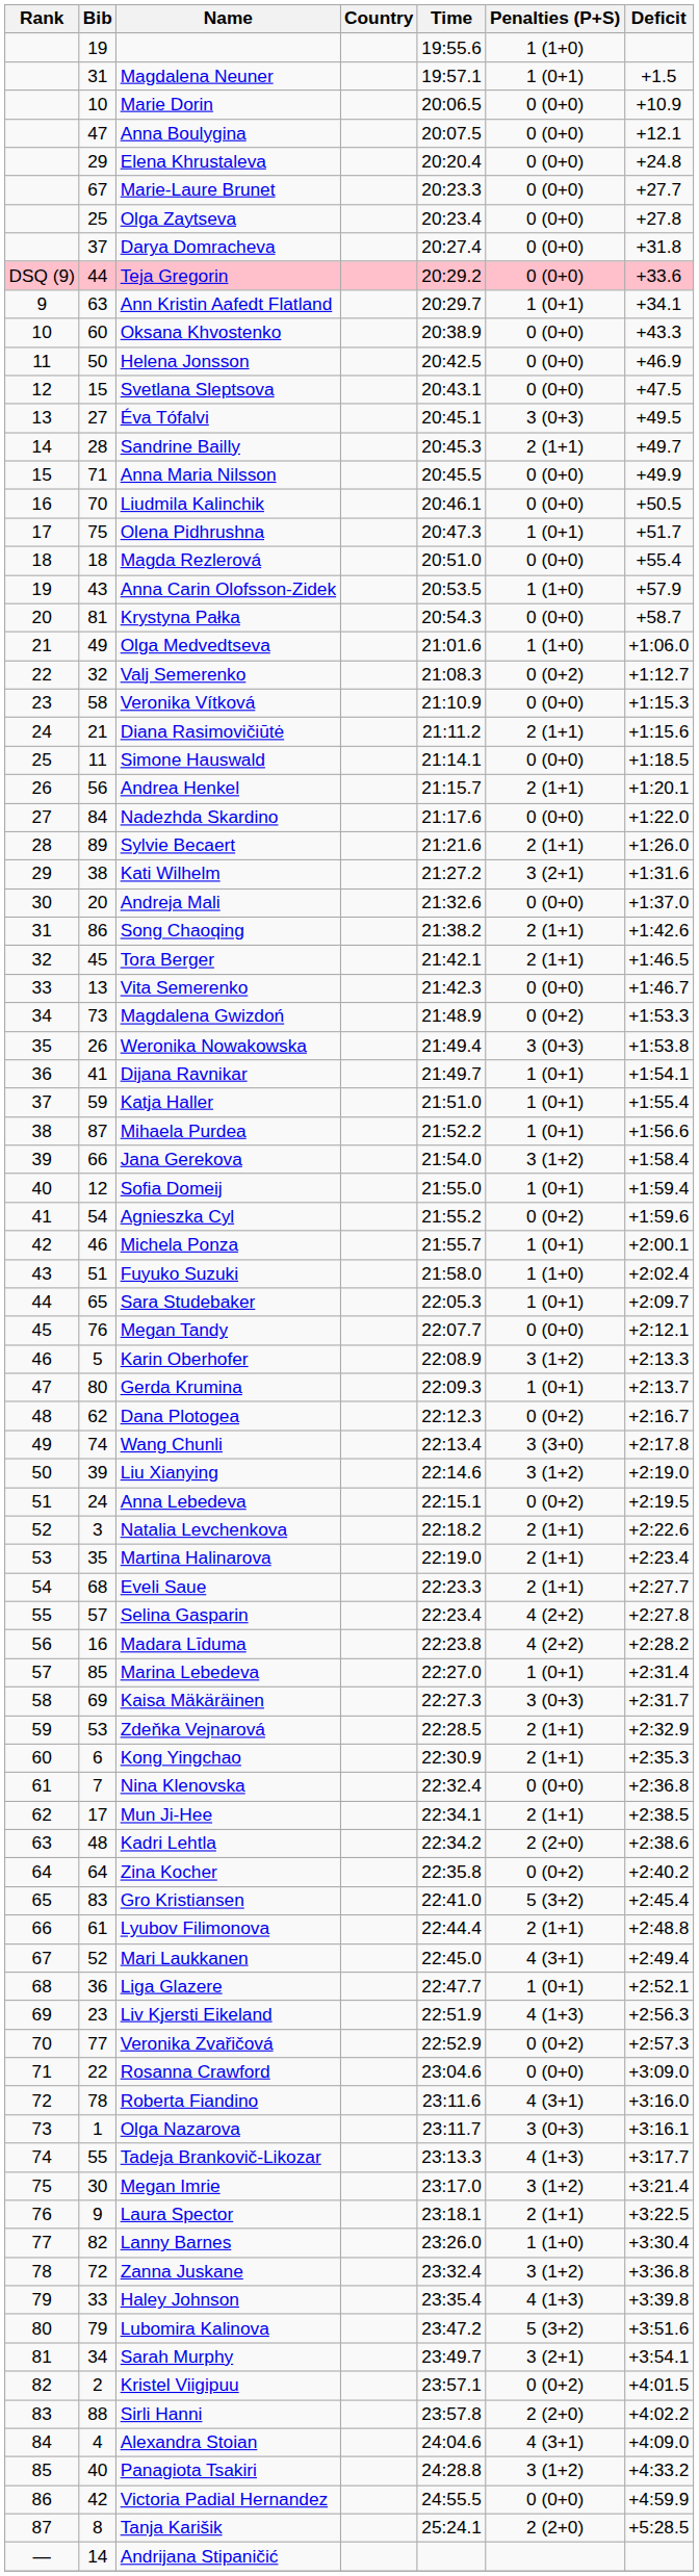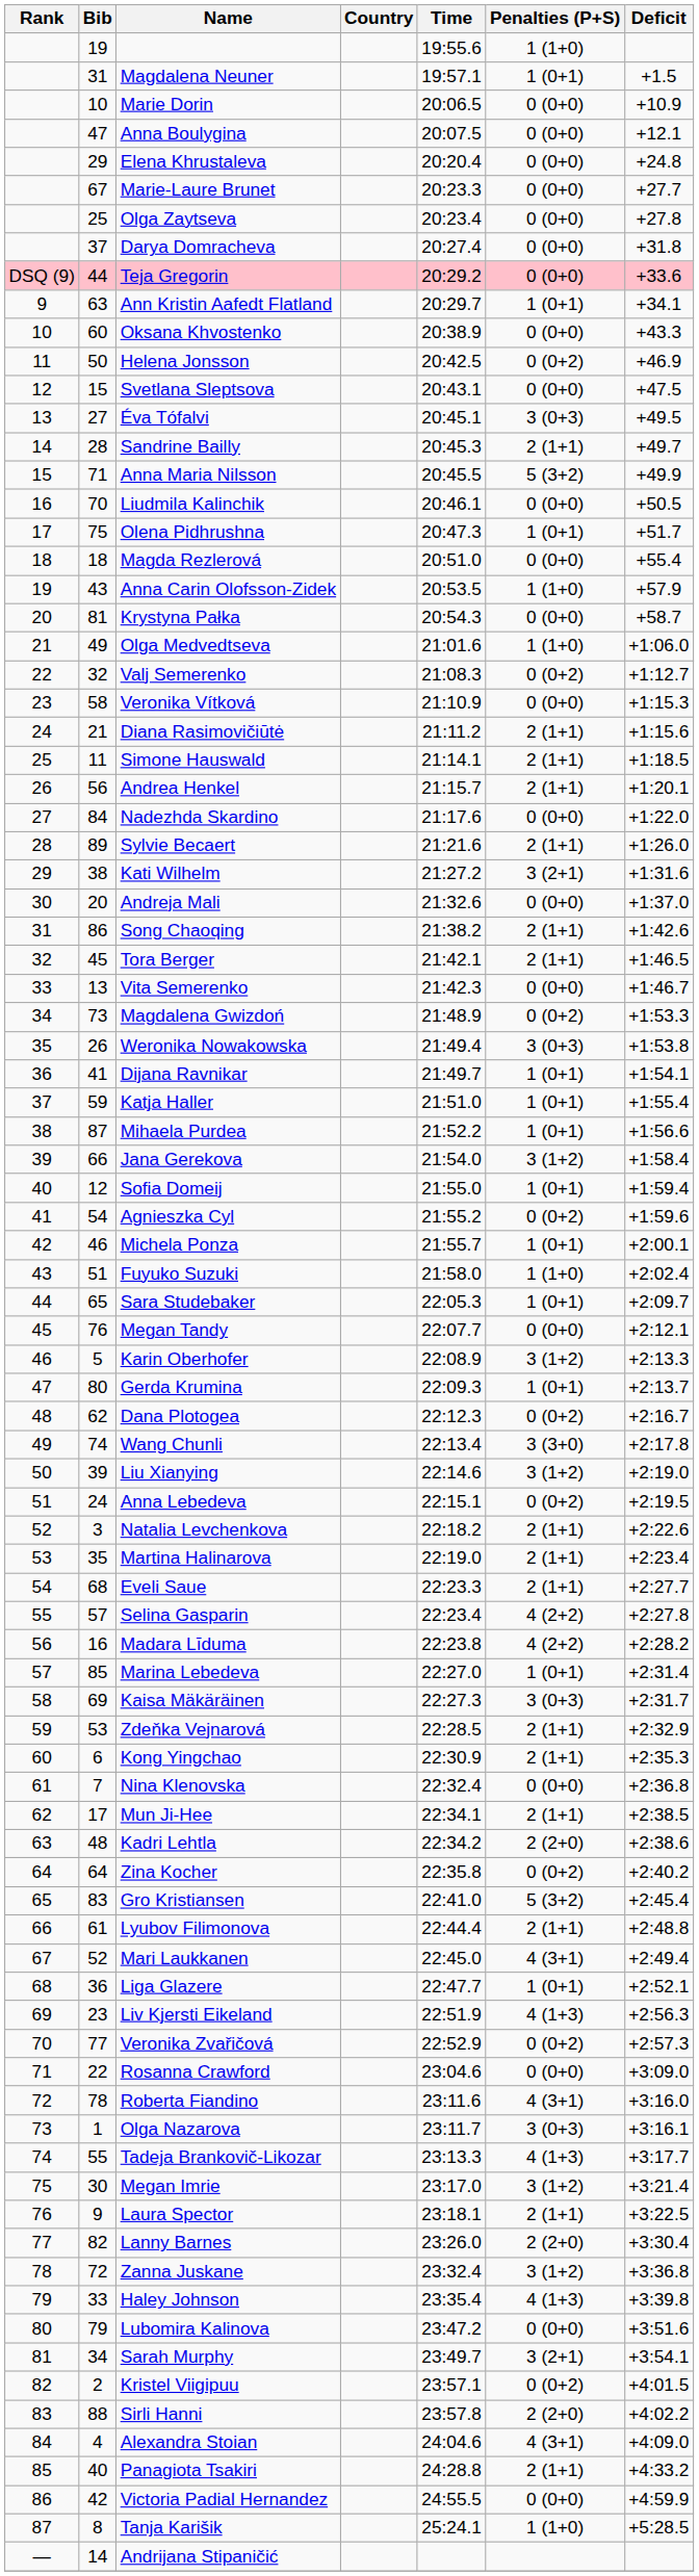 <table class="wikitable sortable" style="text-align:center">
 <tr>
 <th>Rank</th>
 <th>Bib</th>
 <th>Name</th>
 <th>Country</th>
 <th>Time</th>
 <th>Penalties (P+S)</th>
 <th>Deficit</th>
 </tr>
 <tr>
 <td></td>
 <td>19</td>
 <td align=left></td>
 <td align=left></td>
 <td>19:55.6</td>
 <td>1 (1+0)</td>
 <td></td>
 </tr>
 <tr>
 <td></td>
 <td>31</td>
 <td align=left><a href='#'>Magdalena Neuner</a></td>
 <td align=left></td>
 <td>19:57.1</td>
 <td>1 (0+1)</td>
 <td>+1.5</td>
 </tr>
 <tr>
 <td></td>
 <td>10</td>
 <td align=left><a href='#'>Marie Dorin</a></td>
 <td align=left></td>
 <td>20:06.5</td>
 <td>0 (0+0)</td>
 <td>+10.9</td>
 </tr>
 <tr>
 <td></td>
 <td>47</td>
 <td align=left><a href='#'>Anna Boulygina</a></td>
 <td align=left></td>
 <td>20:07.5</td>
 <td>0 (0+0)</td>
 <td>+12.1</td>
 </tr>
 <tr>
 <td></td>
 <td>29</td>
 <td align=left><a href='#'>Elena Khrustaleva</a></td>
 <td align=left></td>
 <td>20:20.4</td>
 <td>0 (0+0)</td>
 <td>+24.8</td>
 </tr>
 <tr>
 <td></td>
 <td>67</td>
 <td align=left><a href='#'>Marie-Laure Brunet</a></td>
 <td align=left></td>
 <td>20:23.3</td>
 <td>0 (0+0)</td>
 <td>+27.7</td>
 </tr>
 <tr>
 <td></td>
 <td>25</td>
 <td align=left><a href='#'>Olga Zaytseva</a></td>
 <td align=left></td>
 <td>20:23.4</td>
 <td>0 (0+0)</td>
 <td>+27.8</td>
 </tr>
 <tr>
 <td></td>
 <td>37</td>
 <td align=left><a href='#'>Darya Domracheva</a></td>
 <td align=left></td>
 <td>20:27.4</td>
 <td>0 (0+0)</td>
 <td>+31.8</td>
 </tr>
 <tr bgcolor=pink>
 <td>DSQ (9)</td>
 <td>44</td>
 <td align=left><a href='#'>Teja Gregorin</a></td>
 <td align=left></td>
 <td>20:29.2</td>
 <td>0 (0+0)</td>
 <td>+33.6</td>
 </tr>
 <tr>
 <td>9</td>
 <td>63</td>
 <td align=left><a href='#'>Ann Kristin Aafedt Flatland</a></td>
 <td align=left></td>
 <td>20:29.7</td>
 <td>1 (0+1)</td>
 <td>+34.1</td>
 </tr>
 <tr>
 <td>10</td>
 <td>60</td>
 <td align=left><a href='#'>Oksana Khvostenko</a></td>
 <td align=left></td>
 <td>20:38.9</td>
 <td>0 (0+0)</td>
 <td>+43.3</td>
 </tr>
 <tr>
 <td>11</td>
 <td>50</td>
 <td align=left><a href='#'>Helena Jonsson</a></td>
 <td align=left></td>
 <td>20:42.5</td>
-<td>0 (0+0)</td>
+<td>0 (0+2)</td>
 <td>+46.9</td>
 </tr>
 <tr>
 <td>12</td>
 <td>15</td>
 <td align=left><a href='#'>Svetlana Sleptsova</a></td>
 <td align=left></td>
 <td>20:43.1</td>
 <td>0 (0+0)</td>
 <td>+47.5</td>
 </tr>
 <tr>
 <td>13</td>
 <td>27</td>
 <td align=left><a href='#'>Éva Tófalvi</a></td>
 <td align=left></td>
 <td>20:45.1</td>
 <td>3 (0+3)</td>
 <td>+49.5</td>
 </tr>
 <tr>
 <td>14</td>
 <td>28</td>
 <td align=left><a href='#'>Sandrine Bailly</a></td>
 <td align=left></td>
 <td>20:45.3</td>
 <td>2 (1+1)</td>
 <td>+49.7</td>
 </tr>
 <tr>
 <td>15</td>
 <td>71</td>
 <td align=left><a href='#'>Anna Maria Nilsson</a></td>
 <td align=left></td>
 <td>20:45.5</td>
-<td>0 (0+0)</td>
+<td>5 (3+2)</td>
 <td>+49.9</td>
 </tr>
 <tr>
 <td>16</td>
 <td>70</td>
 <td align=left><a href='#'>Liudmila Kalinchik</a></td>
 <td align=left></td>
 <td>20:46.1</td>
 <td>0 (0+0)</td>
 <td>+50.5</td>
 </tr>
 <tr>
 <td>17</td>
 <td>75</td>
 <td align=left><a href='#'>Olena Pidhrushna</a></td>
 <td align=left></td>
 <td>20:47.3</td>
 <td>1 (0+1)</td>
 <td>+51.7</td>
 </tr>
 <tr>
 <td>18</td>
 <td>18</td>
 <td align=left><a href='#'>Magda Rezlerová</a></td>
 <td align=left></td>
 <td>20:51.0</td>
 <td>0 (0+0)</td>
 <td>+55.4</td>
 </tr>
 <tr>
 <td>19</td>
 <td>43</td>
 <td align=left><a href='#'>Anna Carin Olofsson-Zidek</a></td>
 <td align=left></td>
 <td>20:53.5</td>
 <td>1 (1+0)</td>
 <td>+57.9</td>
 </tr>
 <tr>
 <td>20</td>
 <td>81</td>
 <td align=left><a href='#'>Krystyna Pałka</a></td>
 <td align=left></td>
 <td>20:54.3</td>
 <td>0 (0+0)</td>
 <td>+58.7</td>
 </tr>
 <tr>
 <td>21</td>
 <td>49</td>
 <td align=left><a href='#'>Olga Medvedtseva</a></td>
 <td align=left></td>
 <td>21:01.6</td>
 <td>1 (1+0)</td>
 <td>+1:06.0</td>
 </tr>
 <tr>
 <td>22</td>
 <td>32</td>
 <td align=left><a href='#'>Valj Semerenko</a></td>
 <td align=left></td>
 <td>21:08.3</td>
 <td>0 (0+2)</td>
 <td>+1:12.7</td>
 </tr>
 <tr>
 <td>23</td>
 <td>58</td>
 <td align=left><a href='#'>Veronika Vítková</a></td>
 <td align=left></td>
 <td>21:10.9</td>
 <td>0 (0+0)</td>
 <td>+1:15.3</td>
 </tr>
 <tr>
 <td>24</td>
 <td>21</td>
 <td align=left><a href='#'>Diana Rasimovičiūtė</a></td>
 <td align=left></td>
 <td>21:11.2</td>
 <td>2 (1+1)</td>
 <td>+1:15.6</td>
 </tr>
 <tr>
 <td>25</td>
 <td>11</td>
 <td align=left><a href='#'>Simone Hauswald</a></td>
 <td align=left></td>
 <td>21:14.1</td>
-<td>0 (0+0)</td>
+<td>2 (1+1)</td>
 <td>+1:18.5</td>
 </tr>
 <tr>
 <td>26</td>
 <td>56</td>
 <td align=left><a href='#'>Andrea Henkel</a></td>
 <td align=left></td>
 <td>21:15.7</td>
 <td>2 (1+1)</td>
 <td>+1:20.1</td>
 </tr>
 <tr>
 <td>27</td>
 <td>84</td>
 <td align=left><a href='#'>Nadezhda Skardino</a></td>
 <td align=left></td>
 <td>21:17.6</td>
 <td>0 (0+0)</td>
 <td>+1:22.0</td>
 </tr>
 <tr>
 <td>28</td>
 <td>89</td>
 <td align=left><a href='#'>Sylvie Becaert</a></td>
 <td align=left></td>
 <td>21:21.6</td>
 <td>2 (1+1)</td>
 <td>+1:26.0</td>
 </tr>
 <tr>
 <td>29</td>
 <td>38</td>
 <td align=left><a href='#'>Kati Wilhelm</a></td>
 <td align=left></td>
 <td>21:27.2</td>
 <td>3 (2+1)</td>
 <td>+1:31.6</td>
 </tr>
 <tr>
 <td>30</td>
 <td>20</td>
 <td align=left><a href='#'>Andreja Mali</a></td>
 <td align=left></td>
 <td>21:32.6</td>
 <td>0 (0+0)</td>
 <td>+1:37.0</td>
 </tr>
 <tr>
 <td>31</td>
 <td>86</td>
 <td align=left><a href='#'>Song Chaoqing</a></td>
 <td align=left></td>
 <td>21:38.2</td>
 <td>2 (1+1)</td>
 <td>+1:42.6</td>
 </tr>
 <tr>
 <td>32</td>
 <td>45</td>
 <td align=left><a href='#'>Tora Berger</a></td>
 <td align=left></td>
 <td>21:42.1</td>
 <td>2 (1+1)</td>
 <td>+1:46.5</td>
 </tr>
 <tr>
 <td>33</td>
 <td>13</td>
 <td align=left><a href='#'>Vita Semerenko</a></td>
 <td align=left></td>
 <td>21:42.3</td>
 <td>0 (0+0)</td>
 <td>+1:46.7</td>
 </tr>
 <tr>
 <td>34</td>
 <td>73</td>
 <td align=left><a href='#'>Magdalena Gwizdoń</a></td>
 <td align=left></td>
 <td>21:48.9</td>
 <td>0 (0+2)</td>
 <td>+1:53.3</td>
 </tr>
 <tr>
 <td>35</td>
 <td>26</td>
 <td align=left><a href='#'>Weronika Nowakowska</a></td>
 <td align=left></td>
 <td>21:49.4</td>
 <td>3 (0+3)</td>
 <td>+1:53.8</td>
 </tr>
 <tr>
 <td>36</td>
 <td>41</td>
 <td align=left><a href='#'>Dijana Ravnikar</a></td>
 <td align=left></td>
 <td>21:49.7</td>
 <td>1 (0+1)</td>
 <td>+1:54.1</td>
 </tr>
 <tr>
 <td>37</td>
 <td>59</td>
 <td align=left><a href='#'>Katja Haller</a></td>
 <td align=left></td>
 <td>21:51.0</td>
 <td>1 (0+1)</td>
 <td>+1:55.4</td>
 </tr>
 <tr>
 <td>38</td>
 <td>87</td>
 <td align=left><a href='#'>Mihaela Purdea</a></td>
 <td align=left></td>
 <td>21:52.2</td>
 <td>1 (0+1)</td>
 <td>+1:56.6</td>
 </tr>
 <tr>
 <td>39</td>
 <td>66</td>
 <td align=left><a href='#'>Jana Gerekova</a></td>
 <td align=left></td>
 <td>21:54.0</td>
 <td>3 (1+2)</td>
 <td>+1:58.4</td>
 </tr>
 <tr>
 <td>40</td>
 <td>12</td>
 <td align=left><a href='#'>Sofia Domeij</a></td>
 <td align=left></td>
 <td>21:55.0</td>
 <td>1 (0+1)</td>
 <td>+1:59.4</td>
 </tr>
 <tr>
 <td>41</td>
 <td>54</td>
 <td align=left><a href='#'>Agnieszka Cyl</a></td>
 <td align=left></td>
 <td>21:55.2</td>
 <td>0 (0+2)</td>
 <td>+1:59.6</td>
 </tr>
 <tr>
 <td>42</td>
 <td>46</td>
 <td align=left><a href='#'>Michela Ponza</a></td>
 <td align=left></td>
 <td>21:55.7</td>
 <td>1 (0+1)</td>
 <td>+2:00.1</td>
 </tr>
 <tr>
 <td>43</td>
 <td>51</td>
 <td align=left><a href='#'>Fuyuko Suzuki</a></td>
 <td align=left></td>
 <td>21:58.0</td>
 <td>1 (1+0)</td>
 <td>+2:02.4</td>
 </tr>
 <tr>
 <td>44</td>
 <td>65</td>
 <td align=left><a href='#'>Sara Studebaker</a></td>
 <td align=left></td>
 <td>22:05.3</td>
 <td>1 (0+1)</td>
 <td>+2:09.7</td>
 </tr>
 <tr>
 <td>45</td>
 <td>76</td>
 <td align=left><a href='#'>Megan Tandy</a></td>
 <td align=left></td>
 <td>22:07.7</td>
 <td>0 (0+0)</td>
 <td>+2:12.1</td>
 </tr>
 <tr>
 <td>46</td>
 <td>5</td>
 <td align=left><a href='#'>Karin Oberhofer</a></td>
 <td align=left></td>
 <td>22:08.9</td>
 <td>3 (1+2)</td>
 <td>+2:13.3</td>
 </tr>
 <tr>
 <td>47</td>
 <td>80</td>
 <td align=left><a href='#'>Gerda Krumina</a></td>
 <td align=left></td>
 <td>22:09.3</td>
 <td>1 (0+1)</td>
 <td>+2:13.7</td>
 </tr>
 <tr>
 <td>48</td>
 <td>62</td>
 <td align=left><a href='#'>Dana Plotogea</a></td>
 <td align=left></td>
 <td>22:12.3</td>
 <td>0 (0+2)</td>
 <td>+2:16.7</td>
 </tr>
 <tr>
 <td>49</td>
 <td>74</td>
 <td align=left><a href='#'>Wang Chunli</a></td>
 <td align=left></td>
 <td>22:13.4</td>
 <td>3 (3+0)</td>
 <td>+2:17.8</td>
 </tr>
 <tr>
 <td>50</td>
 <td>39</td>
 <td align=left><a href='#'>Liu Xianying</a></td>
 <td align=left></td>
 <td>22:14.6</td>
 <td>3 (1+2)</td>
 <td>+2:19.0</td>
 </tr>
 <tr>
 <td>51</td>
 <td>24</td>
 <td align=left><a href='#'>Anna Lebedeva</a></td>
 <td align=left></td>
 <td>22:15.1</td>
 <td>0 (0+2)</td>
 <td>+2:19.5</td>
 </tr>
 <tr>
 <td>52</td>
 <td>3</td>
 <td align=left><a href='#'>Natalia Levchenkova</a></td>
 <td align=left></td>
 <td>22:18.2</td>
 <td>2 (1+1)</td>
 <td>+2:22.6</td>
 </tr>
 <tr>
 <td>53</td>
 <td>35</td>
 <td align=left><a href='#'>Martina Halinarova</a></td>
 <td align=left></td>
 <td>22:19.0</td>
 <td>2 (1+1)</td>
 <td>+2:23.4</td>
 </tr>
 <tr>
 <td>54</td>
 <td>68</td>
 <td align=left><a href='#'>Eveli Saue</a></td>
 <td align=left></td>
 <td>22:23.3</td>
 <td>2 (1+1)</td>
 <td>+2:27.7</td>
 </tr>
 <tr>
 <td>55</td>
 <td>57</td>
 <td align=left><a href='#'>Selina Gasparin</a></td>
 <td align=left></td>
 <td>22:23.4</td>
 <td>4 (2+2)</td>
 <td>+2:27.8</td>
 </tr>
 <tr>
 <td>56</td>
 <td>16</td>
 <td align=left><a href='#'>Madara Līduma</a></td>
 <td align=left></td>
 <td>22:23.8</td>
 <td>4 (2+2)</td>
 <td>+2:28.2</td>
 </tr>
 <tr>
 <td>57</td>
 <td>85</td>
 <td align=left><a href='#'>Marina Lebedeva</a></td>
 <td align=left></td>
 <td>22:27.0</td>
 <td>1 (0+1)</td>
 <td>+2:31.4</td>
 </tr>
 <tr>
 <td>58</td>
 <td>69</td>
 <td align=left><a href='#'>Kaisa Mäkäräinen</a></td>
 <td align=left></td>
 <td>22:27.3</td>
 <td>3 (0+3)</td>
 <td>+2:31.7</td>
 </tr>
 <tr>
 <td>59</td>
 <td>53</td>
 <td align=left><a href='#'>Zdeňka Vejnarová</a></td>
 <td align=left></td>
 <td>22:28.5</td>
 <td>2 (1+1)</td>
 <td>+2:32.9</td>
 </tr>
 <tr>
 <td>60</td>
 <td>6</td>
 <td align=left><a href='#'>Kong Yingchao</a></td>
 <td align=left></td>
 <td>22:30.9</td>
 <td>2 (1+1)</td>
 <td>+2:35.3</td>
 </tr>
 <tr>
 <td>61</td>
 <td>7</td>
 <td align=left><a href='#'>Nina Klenovska</a></td>
 <td align=left></td>
 <td>22:32.4</td>
 <td>0 (0+0)</td>
 <td>+2:36.8</td>
 </tr>
 <tr>
 <td>62</td>
 <td>17</td>
 <td align=left><a href='#'>Mun Ji-Hee</a></td>
 <td align=left></td>
 <td>22:34.1</td>
 <td>2 (1+1)</td>
 <td>+2:38.5</td>
 </tr>
 <tr>
 <td>63</td>
 <td>48</td>
 <td align=left><a href='#'>Kadri Lehtla</a></td>
 <td align=left></td>
 <td>22:34.2</td>
 <td>2 (2+0)</td>
 <td>+2:38.6</td>
 </tr>
 <tr>
 <td>64</td>
 <td>64</td>
 <td align=left><a href='#'>Zina Kocher</a></td>
 <td align=left></td>
 <td>22:35.8</td>
 <td>0 (0+2)</td>
 <td>+2:40.2</td>
 </tr>
 <tr>
 <td>65</td>
 <td>83</td>
 <td align=left><a href='#'>Gro Kristiansen</a></td>
 <td align=left></td>
 <td>22:41.0</td>
 <td>5 (3+2)</td>
 <td>+2:45.4</td>
 </tr>
 <tr>
 <td>66</td>
 <td>61</td>
 <td align=left><a href='#'>Lyubov Filimonova</a></td>
 <td align=left></td>
 <td>22:44.4</td>
 <td>2 (1+1)</td>
 <td>+2:48.8</td>
 </tr>
 <tr>
 <td>67</td>
 <td>52</td>
 <td align=left><a href='#'>Mari Laukkanen</a></td>
 <td align=left></td>
 <td>22:45.0</td>
 <td>4 (3+1)</td>
 <td>+2:49.4</td>
 </tr>
 <tr>
 <td>68</td>
 <td>36</td>
 <td align=left><a href='#'>Liga Glazere</a></td>
 <td align=left></td>
 <td>22:47.7</td>
 <td>1 (0+1)</td>
 <td>+2:52.1</td>
 </tr>
 <tr>
 <td>69</td>
 <td>23</td>
 <td align=left><a href='#'>Liv Kjersti Eikeland</a></td>
 <td align=left></td>
 <td>22:51.9</td>
 <td>4 (1+3)</td>
 <td>+2:56.3</td>
 </tr>
 <tr>
 <td>70</td>
 <td>77</td>
 <td align=left><a href='#'>Veronika Zvařičová</a></td>
 <td align=left></td>
 <td>22:52.9</td>
 <td>0 (0+2)</td>
 <td>+2:57.3</td>
 </tr>
 <tr>
 <td>71</td>
 <td>22</td>
 <td align=left><a href='#'>Rosanna Crawford</a></td>
 <td align=left></td>
 <td>23:04.6</td>
 <td>0 (0+0)</td>
 <td>+3:09.0</td>
 </tr>
 <tr>
 <td>72</td>
 <td>78</td>
 <td align=left><a href='#'>Roberta Fiandino</a></td>
 <td align=left></td>
 <td>23:11.6</td>
 <td>4 (3+1)</td>
 <td>+3:16.0</td>
 </tr>
 <tr>
 <td>73</td>
 <td>1</td>
 <td align=left><a href='#'>Olga Nazarova</a></td>
 <td align=left></td>
 <td>23:11.7</td>
 <td>3 (0+3)</td>
 <td>+3:16.1</td>
 </tr>
 <tr>
 <td>74</td>
 <td>55</td>
 <td align=left><a href='#'>Tadeja Brankovič-Likozar</a></td>
 <td align=left></td>
 <td>23:13.3</td>
 <td>4 (1+3)</td>
 <td>+3:17.7</td>
 </tr>
 <tr>
 <td>75</td>
 <td>30</td>
 <td align=left><a href='#'>Megan Imrie</a></td>
 <td align=left></td>
 <td>23:17.0</td>
 <td>3 (1+2)</td>
 <td>+3:21.4</td>
 </tr>
 <tr>
 <td>76</td>
 <td>9</td>
 <td align=left><a href='#'>Laura Spector</a></td>
 <td align=left></td>
 <td>23:18.1</td>
 <td>2 (1+1)</td>
 <td>+3:22.5</td>
 </tr>
 <tr>
 <td>77</td>
 <td>82</td>
 <td align=left><a href='#'>Lanny Barnes</a></td>
 <td align=left></td>
 <td>23:26.0</td>
-<td>1 (1+0)</td>
+<td>2 (2+0)</td>
 <td>+3:30.4</td>
 </tr>
 <tr>
 <td>78</td>
 <td>72</td>
 <td align=left><a href='#'>Zanna Juskane</a></td>
 <td align=left></td>
 <td>23:32.4</td>
 <td>3 (1+2)</td>
 <td>+3:36.8</td>
 </tr>
 <tr>
 <td>79</td>
 <td>33</td>
 <td align=left><a href='#'>Haley Johnson</a></td>
 <td align=left></td>
 <td>23:35.4</td>
 <td>4 (1+3)</td>
 <td>+3:39.8</td>
 </tr>
 <tr>
 <td>80</td>
 <td>79</td>
 <td align=left><a href='#'>Lubomira Kalinova</a></td>
 <td align=left></td>
 <td>23:47.2</td>
-<td>5 (3+2)</td>
+<td>0 (0+0)</td>
 <td>+3:51.6</td>
 </tr>
 <tr>
 <td>81</td>
 <td>34</td>
 <td align=left><a href='#'>Sarah Murphy</a></td>
 <td align=left></td>
 <td>23:49.7</td>
 <td>3 (2+1)</td>
 <td>+3:54.1</td>
 </tr>
 <tr>
 <td>82</td>
 <td>2</td>
 <td align=left><a href='#'>Kristel Viigipuu</a></td>
 <td align=left></td>
 <td>23:57.1</td>
 <td>0 (0+2)</td>
 <td>+4:01.5</td>
 </tr>
 <tr>
 <td>83</td>
 <td>88</td>
 <td align=left><a href='#'>Sirli Hanni</a></td>
 <td align=left></td>
 <td>23:57.8</td>
 <td>2 (2+0)</td>
 <td>+4:02.2</td>
 </tr>
 <tr>
 <td>84</td>
 <td>4</td>
 <td align=left><a href='#'>Alexandra Stoian</a></td>
 <td align=left></td>
 <td>24:04.6</td>
 <td>4 (3+1)</td>
 <td>+4:09.0</td>
 </tr>
 <tr>
 <td>85</td>
 <td>40</td>
 <td align=left><a href='#'>Panagiota Tsakiri</a></td>
 <td align=left></td>
 <td>24:28.8</td>
-<td>3 (1+2)</td>
+<td>2 (1+1)</td>
 <td>+4:33.2</td>
 </tr>
 <tr>
 <td>86</td>
 <td>42</td>
 <td align=left><a href='#'>Victoria Padial Hernandez</a></td>
 <td align=left></td>
 <td>24:55.5</td>
 <td>0 (0+0)</td>
 <td>+4:59.9</td>
 </tr>
 <tr>
 <td>87</td>
 <td>8</td>
 <td align=left><a href='#'>Tanja Karišik</a></td>
 <td align=left></td>
 <td>25:24.1</td>
-<td>2 (2+0)</td>
+<td>1 (1+0)</td>
 <td>+5:28.5</td>
 </tr>
 <tr>
 <td>—</td>
 <td>14</td>
 <td align=left><a href='#'>Andrijana Stipaničić</a></td>
 <td align=left></td>
 <td></td>
 <td></td>
 <td></td>
 </tr>
 <tr>
 </tr>
 </table>
